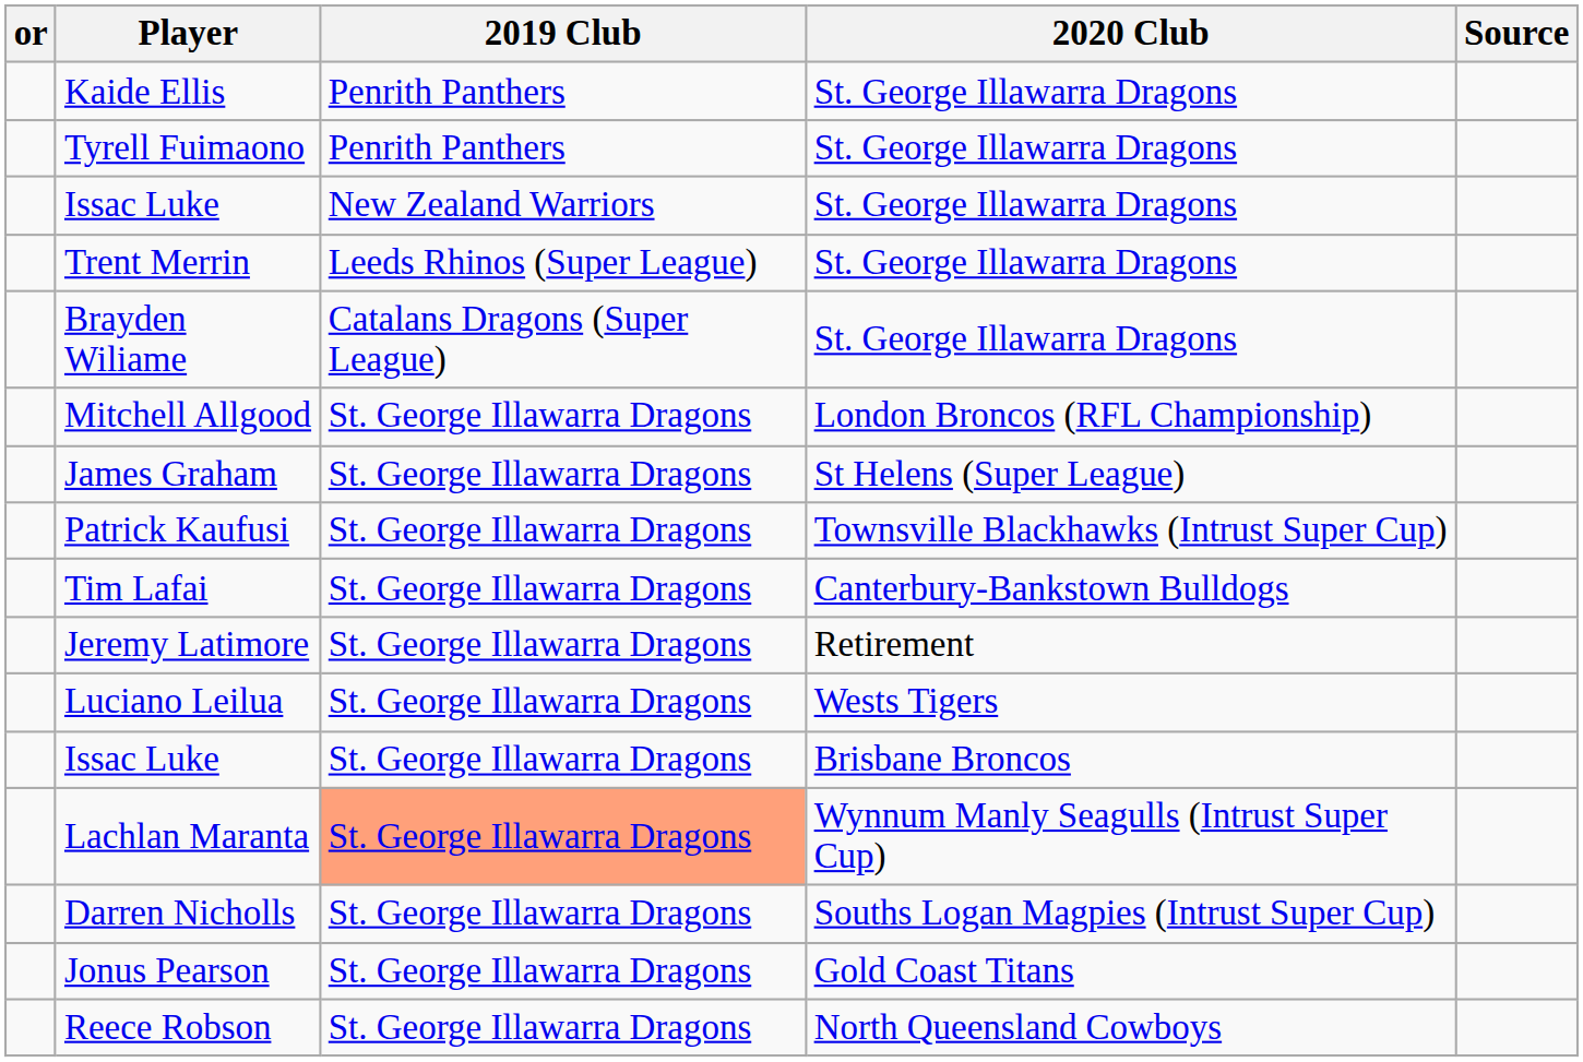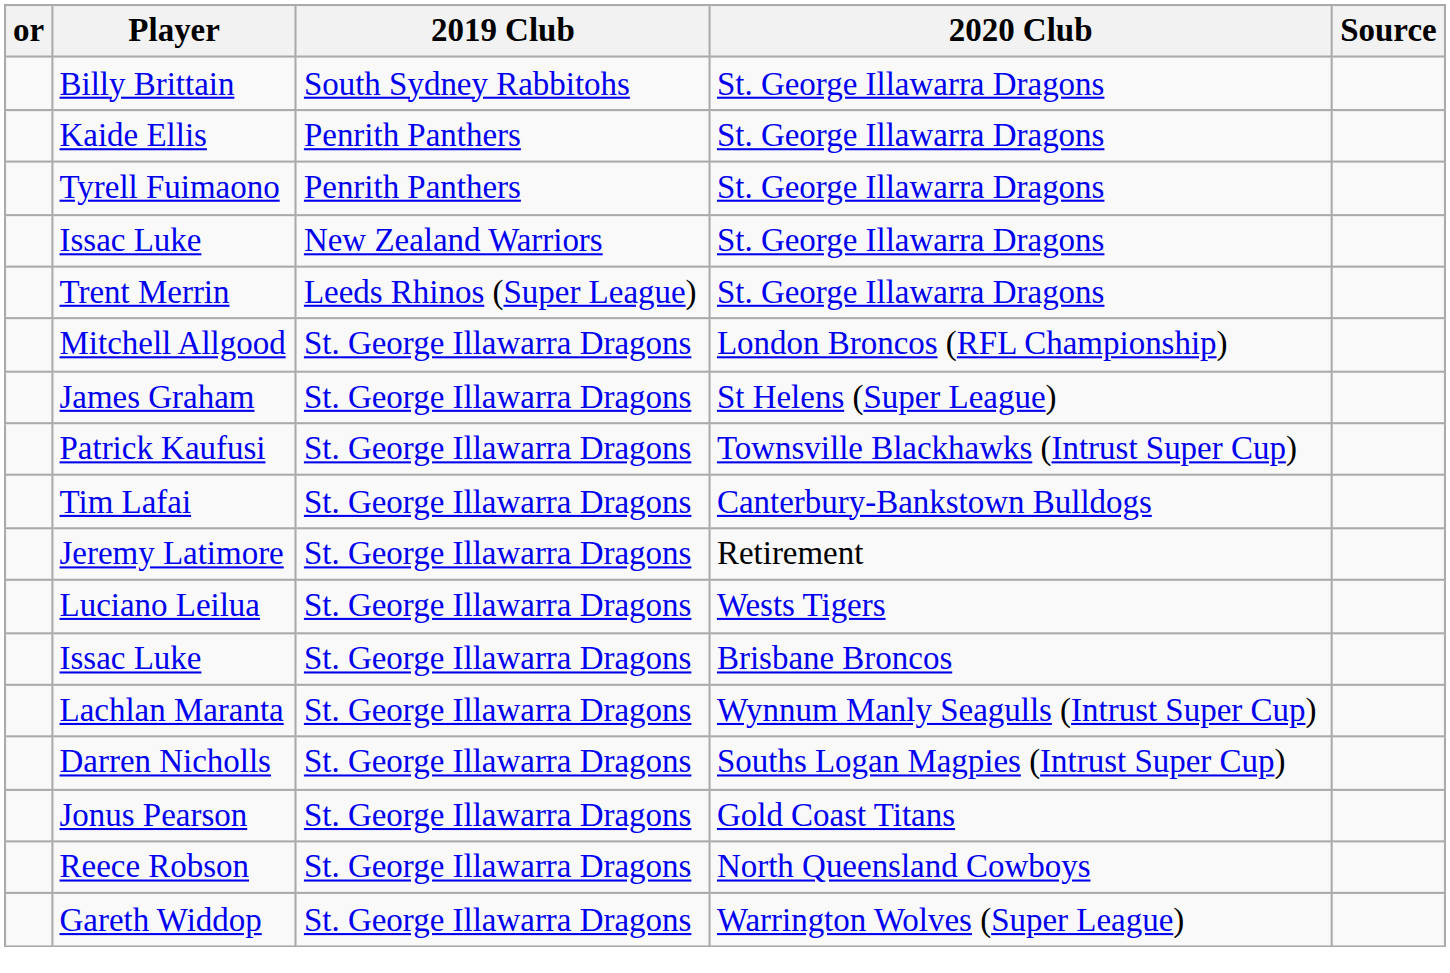 <table class="wikitable sortable" style="width:700px;">
 <tr>
 <th> or </th>
 <th>Player</th>
 <th>2019 Club</th>
 <th>2020 Club</th>
 <th>Source</th>
+</tr>
+<tr>
+<td></td>
+<td><a href='#'>Billy Brittain</a></td>
+<td> <a href='#'>South Sydney Rabbitohs</a></td>
+<td> <a href='#'>St. George Illawarra Dragons</a></td>
+<td></td>
 </tr>
 <tr>
 <td></td>
 <td><a href='#'>Kaide Ellis</a></td>
 <td> <a href='#'>Penrith Panthers</a></td>
 <td> <a href='#'>St. George Illawarra Dragons</a></td>
 <td></td>
 </tr>
 <tr>
 <td></td>
 <td><a href='#'>Tyrell Fuimaono</a></td>
 <td> <a href='#'>Penrith Panthers</a></td>
 <td> <a href='#'>St. George Illawarra Dragons</a></td>
 <td></td>
 </tr>
 <tr>
 <td></td>
 <td><a href='#'>Issac Luke</a></td>
 <td> <a href='#'>New Zealand Warriors</a></td>
 <td> <a href='#'>St. George Illawarra Dragons</a></td>
 <td></td>
 </tr>
 <tr>
 <td></td>
 <td><a href='#'>Trent Merrin</a></td>
 <td> <a href='#'>Leeds Rhinos</a> (<a href='#'>Super League</a>)</td>
-<td> <a href='#'>St. George Illawarra Dragons</a></td>
-<td></td>
-</tr>
-<tr>
-<td></td>
-<td><a href='#'>Brayden Wiliame</a></td>
-<td> <a href='#'>Catalans Dragons</a> (<a href='#'>Super League</a>)</td>
 <td> <a href='#'>St. George Illawarra Dragons</a></td>
 <td></td>
 </tr>
 <tr>
 <td></td>
 <td><a href='#'>Mitchell Allgood</a></td>
 <td> <a href='#'>St. George Illawarra Dragons</a></td>
 <td> <a href='#'>London Broncos</a> (<a href='#'>RFL Championship</a>)</td>
 <td></td>
 </tr>
 <tr>
 <td></td>
 <td><a href='#'>James Graham</a></td>
 <td> <a href='#'>St. George Illawarra Dragons</a></td>
 <td> <a href='#'>St Helens</a> (<a href='#'>Super League</a>)</td>
 <td></td>
 </tr>
 <tr>
 <td></td>
 <td><a href='#'>Patrick Kaufusi</a></td>
 <td> <a href='#'>St. George Illawarra Dragons</a></td>
 <td> <a href='#'>Townsville Blackhawks</a> (<a href='#'>Intrust Super Cup</a>)</td>
 <td></td>
 </tr>
 <tr>
 <td></td>
 <td><a href='#'>Tim Lafai</a></td>
 <td> <a href='#'>St. George Illawarra Dragons</a></td>
 <td> <a href='#'>Canterbury-Bankstown Bulldogs</a></td>
 <td></td>
 </tr>
 <tr>
 <td></td>
 <td><a href='#'>Jeremy Latimore</a></td>
 <td> <a href='#'>St. George Illawarra Dragons</a></td>
 <td>Retirement</td>
 <td></td>
 </tr>
 <tr>
 <td></td>
 <td data-sort-value="Marketo, Jake"><a href='#'>Luciano Leilua</a></td>
 <td> <a href='#'>St. George Illawarra Dragons</a></td>
 <td> <a href='#'>Wests Tigers</a></td>
 <td></td>
 </tr>
 <tr>
 <td></td>
 <td><a href='#'>Issac Luke</a></td>
 <td> <a href='#'>St. George Illawarra Dragons</a></td>
 <td> <a href='#'>Brisbane Broncos</a></td>
 <td></td>
 </tr>
 <tr>
 <td></td>
 <td><a href='#'>Lachlan Maranta</a></td>
-<td style="background: lightsalmon;"> <a href='#'>St. George Illawarra Dragons</a></td>
+<td> <a href='#'>St. George Illawarra Dragons</a></td>
 <td> <a href='#'>Wynnum Manly Seagulls</a> (<a href='#'>Intrust Super Cup</a>)</td>
 <td></td>
 </tr>
 <tr>
 <td></td>
 <td><a href='#'>Darren Nicholls</a></td>
 <td> <a href='#'>St. George Illawarra Dragons</a></td>
 <td> <a href='#'>Souths Logan Magpies</a> (<a href='#'>Intrust Super Cup</a>)</td>
 <td></td>
 </tr>
 <tr>
 <td></td>
 <td><a href='#'>Jonus Pearson</a></td>
 <td> <a href='#'>St. George Illawarra Dragons</a></td>
 <td> <a href='#'>Gold Coast Titans</a></td>
 <td></td>
 </tr>
 <tr>
 <td></td>
 <td><a href='#'>Reece Robson</a></td>
 <td> <a href='#'>St. George Illawarra Dragons</a></td>
 <td> <a href='#'>North Queensland Cowboys</a></td>
 <td></td>
 </tr>
+<tr>
+<td></td>
+<td><a href='#'>Gareth Widdop</a></td>
+<td> <a href='#'>St. George Illawarra Dragons</a></td>
+<td> <a href='#'>Warrington Wolves</a> (<a href='#'>Super League</a>)</td>
+<td></td>
+</tr>
 </table>
